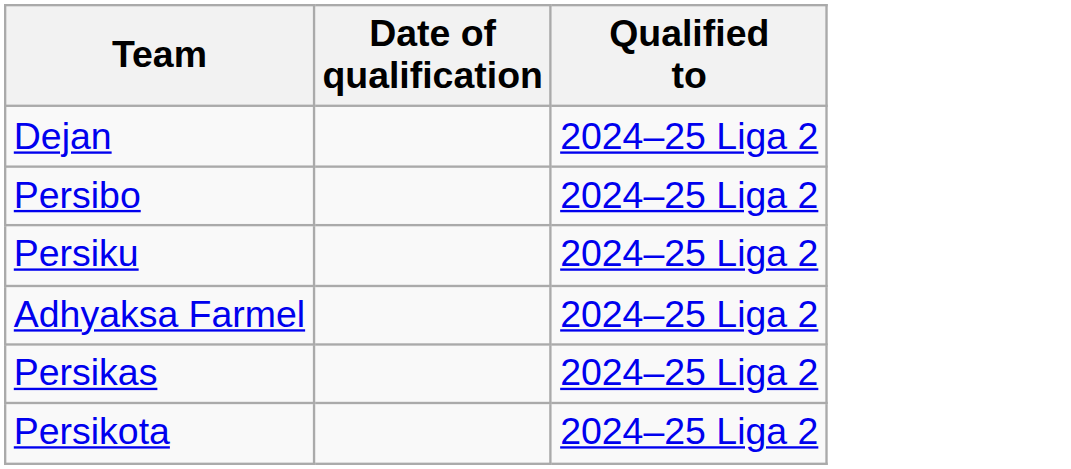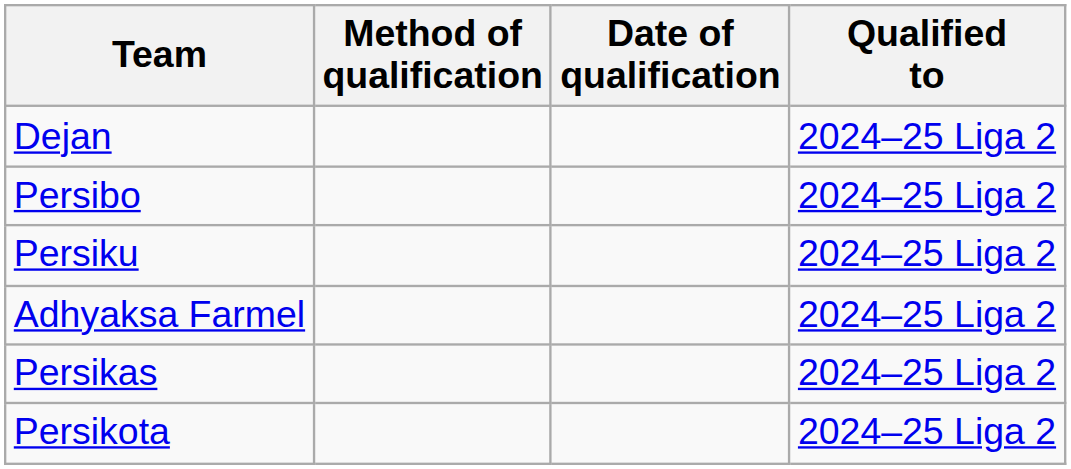 <table class="wikitable sortable" style="text-align: left;">
 <tr>
 <th>Team</th>
+<th>Method of <br> qualification</th>
 <th>Date of <br> qualification</th>
 <th>Qualified <br> to<br></th>
 </tr>
 <tr>
 <td><a href='#'>Dejan</a></td>
 <td></td>
+<td></td>
 <td><a href='#'>2024–25 Liga 2</a></td>
 </tr>
 <tr>
 <td><a href='#'>Persibo</a></td>
+<td></td>
 <td></td>
 <td><a href='#'>2024–25 Liga 2</a></td>
 </tr>
 <tr>
 <td><a href='#'>Persiku</a></td>
 <td></td>
+<td></td>
 <td><a href='#'>2024–25 Liga 2</a></td>
 </tr>
 <tr>
 <td><a href='#'>Adhyaksa Farmel</a></td>
+<td></td>
 <td></td>
 <td><a href='#'>2024–25 Liga 2</a></td>
 </tr>
 <tr>
 <td><a href='#'>Persikas</a></td>
 <td></td>
+<td></td>
 <td><a href='#'>2024–25 Liga 2</a></td>
 </tr>
 <tr>
 <td><a href='#'>Persikota</a></td>
 <td></td>
+<td></td>
 <td><a href='#'>2024–25 Liga 2</a></td>
 </tr>
 </table>
